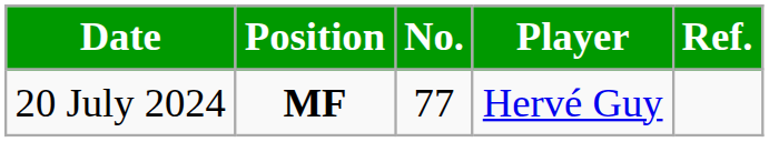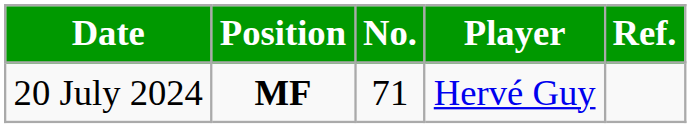 <table class="wikitable plainrowheaders sortable">
 <tr>
 <th style="background:#009900; color:white;"><strong>Date</strong></th>
 <th style="background:#009900; color:white;"><strong>Position</strong></th>
 <th style="background:#009900; color:white;"><strong>No.</strong></th>
 <th style="background:#009900; color:white;"><strong>Player</strong></th>
 <th style="background:#009900; color:white;"><strong>Ref.</strong></th>
 </tr>
 <tr>
 <td>20 July 2024</td>
 <td style="text-align:center;"><strong>MF</strong></td>
-<td style="text-align:center;">77</td>
+<td style="text-align:center;">71</td>
 <td> <a href='#'>Hervé Guy</a></td>
 <td></td>
 </tr>
 </table>
